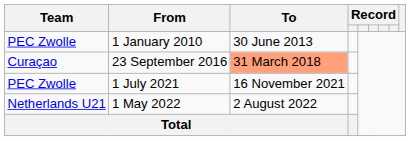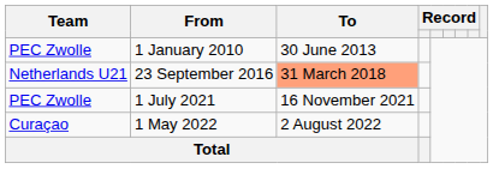 <table class="wikitable" style="text-align:center">
 <tr>
 <th rowspan="2">Team</th>
 <th rowspan="2">From</th>
 <th rowspan="2">To</th>
 <th colspan="5">Record</th>
 <th rowspan="2"></th>
 </tr>
 <tr>
 <th></th>
 <th></th>
 <th></th>
 <th></th>
 <th></th>
 </tr>
 <tr>
 <td align="left"><a href='#'>PEC Zwolle</a></td>
 <td align="left">1 January 2010</td>
 <td align="left">30 June 2013<br></td>
 <td></td>
 </tr>
 <tr>
-<td align="left"><a href='#'>Curaçao</a></td>
+<td align="left"><a href='#'>Netherlands U21</a></td>
 <td align="left">23 September 2016</td>
 <td align="left" style="background: lightsalmon;">31 March 2018<br></td>
 <td></td>
 </tr>
 <tr>
 <td align="left"><a href='#'>PEC Zwolle</a></td>
 <td align="left">1 July 2021</td>
 <td align="left">16 November 2021<br></td>
 <td></td>
 </tr>
 <tr>
-<td align="left"><a href='#'>Netherlands U21</a></td>
+<td align="left"><a href='#'>Curaçao</a></td>
 <td align="left">1 May 2022</td>
 <td align="left">2 August 2022<br></td>
 <td></td>
 </tr>
 <tr>
 <th colspan="3">Total<br></th>
 <th></th>
 </tr>
 </table>
